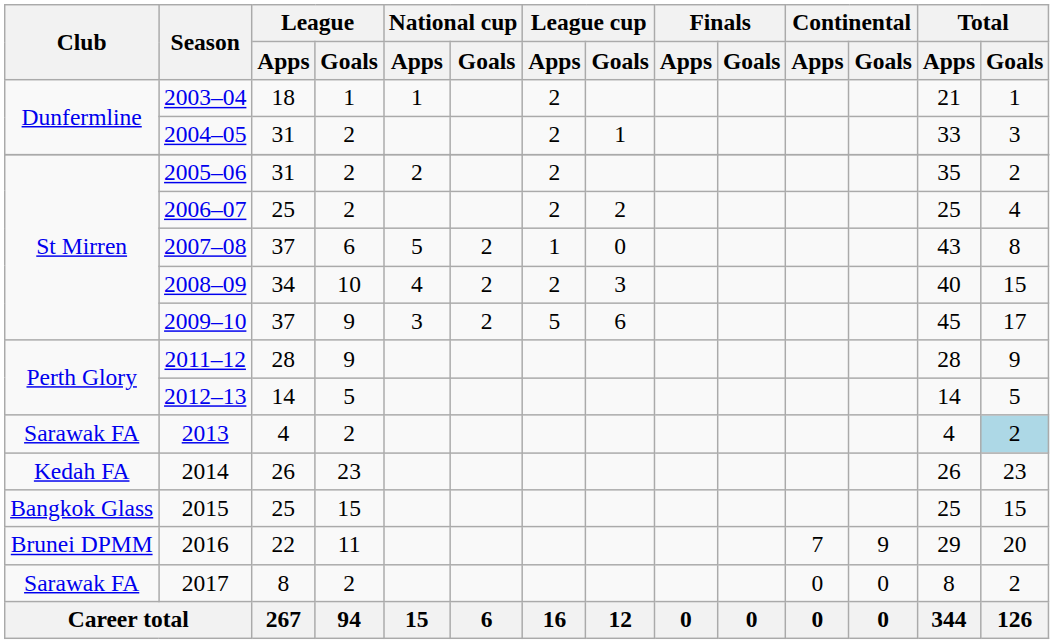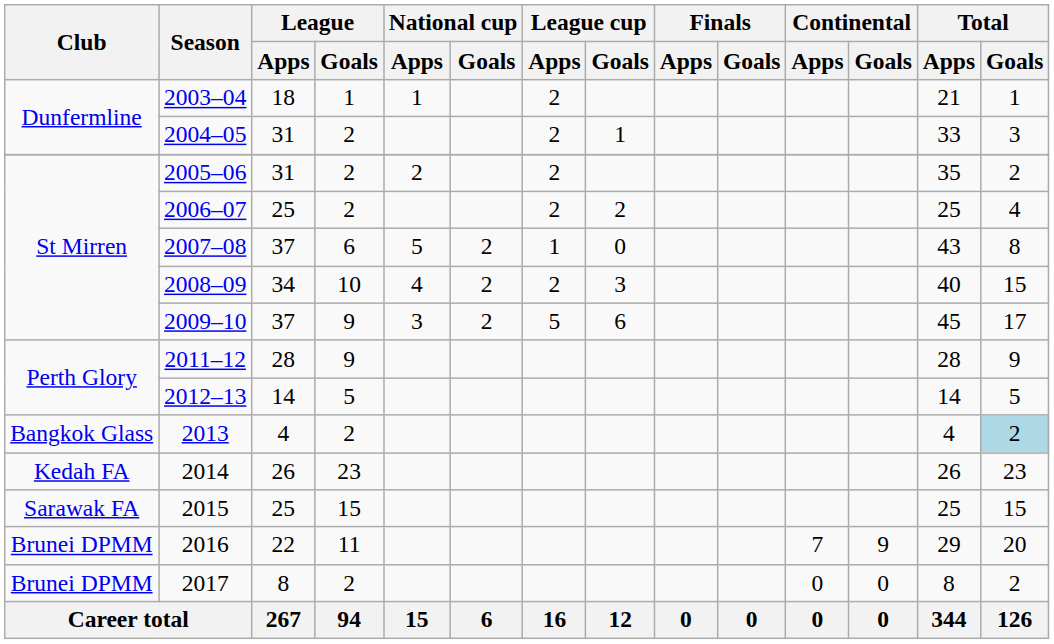 <table class="wikitable" style="text-align:center">
 <tr>
 <th rowspan="2">Club</th>
 <th rowspan="2">Season</th>
 <th colspan="2">League</th>
 <th colspan="2">National cup</th>
 <th colspan="2">League cup</th>
 <th colspan="2">Finals</th>
 <th colspan="2">Continental</th>
 <th colspan="2">Total</th>
 </tr>
 <tr>
 <th>Apps</th>
 <th>Goals</th>
 <th>Apps</th>
 <th>Goals</th>
 <th>Apps</th>
 <th>Goals</th>
 <th>Apps</th>
 <th>Goals</th>
 <th>Apps</th>
 <th>Goals</th>
 <th>Apps</th>
 <th>Goals</th>
 </tr>
 <tr>
 <td rowspan="2"><a href='#'>Dunfermline</a></td>
 <td><a href='#'>2003–04</a></td>
 <td>18</td>
 <td>1</td>
 <td>1</td>
 <td></td>
 <td>2</td>
 <td></td>
 <td></td>
 <td></td>
 <td></td>
 <td></td>
 <td>21</td>
 <td>1</td>
 </tr>
 <tr>
 <td><a href='#'>2004–05</a></td>
 <td>31</td>
 <td>2</td>
 <td></td>
 <td></td>
 <td>2</td>
 <td>1</td>
 <td></td>
 <td></td>
 <td></td>
 <td></td>
 <td>33</td>
 <td>3</td>
 </tr>
 <tr>
 </tr>
 <tr>
 <td rowspan="5"><a href='#'>St Mirren</a></td>
 <td><a href='#'>2005–06</a></td>
 <td>31</td>
 <td>2</td>
 <td>2</td>
 <td></td>
 <td>2</td>
 <td></td>
 <td></td>
 <td></td>
 <td></td>
 <td></td>
 <td>35</td>
 <td>2</td>
 </tr>
 <tr>
 <td><a href='#'>2006–07</a></td>
 <td>25</td>
 <td>2</td>
 <td></td>
 <td></td>
 <td>2</td>
 <td>2</td>
 <td></td>
 <td></td>
 <td></td>
 <td></td>
 <td>25</td>
 <td>4</td>
 </tr>
 <tr>
 <td><a href='#'>2007–08</a></td>
 <td>37</td>
 <td>6</td>
 <td>5</td>
 <td>2</td>
 <td>1</td>
 <td>0</td>
 <td></td>
 <td></td>
 <td></td>
 <td></td>
 <td>43</td>
 <td>8</td>
 </tr>
 <tr>
 <td><a href='#'>2008–09</a></td>
 <td>34</td>
 <td>10</td>
 <td>4</td>
 <td>2</td>
 <td>2</td>
 <td>3</td>
 <td></td>
 <td></td>
 <td></td>
 <td></td>
 <td>40</td>
 <td>15</td>
 </tr>
 <tr>
 <td><a href='#'>2009–10</a></td>
 <td>37</td>
 <td>9</td>
 <td>3</td>
 <td>2</td>
 <td>5</td>
 <td>6</td>
 <td></td>
 <td></td>
 <td></td>
 <td></td>
 <td>45</td>
 <td>17</td>
 </tr>
 <tr>
 <td rowspan="2"><a href='#'>Perth Glory</a></td>
 <td><a href='#'>2011–12</a></td>
 <td>28</td>
 <td>9</td>
 <td></td>
 <td></td>
 <td></td>
 <td></td>
 <td></td>
 <td></td>
 <td></td>
 <td></td>
 <td>28</td>
 <td>9</td>
 </tr>
 <tr>
 <td><a href='#'>2012–13</a></td>
 <td>14</td>
 <td>5</td>
 <td></td>
 <td></td>
 <td></td>
 <td></td>
 <td></td>
 <td></td>
 <td></td>
 <td></td>
 <td>14</td>
 <td>5</td>
 </tr>
 <tr>
-<td><a href='#'>Sarawak FA</a></td>
+<td><a href='#'>Bangkok Glass</a></td>
 <td><a href='#'>2013</a></td>
 <td>4</td>
 <td>2</td>
 <td></td>
 <td></td>
 <td></td>
 <td></td>
 <td></td>
 <td></td>
 <td></td>
 <td></td>
 <td>4</td>
 <td style="background: lightblue;">2</td>
 </tr>
 <tr>
 <td><a href='#'>Kedah FA</a></td>
 <td>2014</td>
 <td>26</td>
 <td>23</td>
 <td></td>
 <td></td>
 <td></td>
 <td></td>
 <td></td>
 <td></td>
 <td></td>
 <td></td>
 <td>26</td>
 <td>23</td>
 </tr>
 <tr>
-<td><a href='#'>Bangkok Glass</a></td>
+<td><a href='#'>Sarawak FA</a></td>
 <td>2015</td>
 <td>25</td>
 <td>15</td>
 <td></td>
 <td></td>
 <td></td>
 <td></td>
 <td></td>
 <td></td>
 <td></td>
 <td></td>
 <td>25</td>
 <td>15</td>
 </tr>
 <tr>
 <td><a href='#'>Brunei DPMM</a></td>
 <td>2016</td>
 <td>22</td>
 <td>11</td>
 <td></td>
 <td></td>
 <td></td>
 <td></td>
 <td></td>
 <td></td>
 <td>7</td>
 <td>9</td>
 <td>29</td>
 <td>20</td>
 </tr>
 <tr>
-<td><a href='#'>Sarawak FA</a></td>
+<td><a href='#'>Brunei DPMM</a></td>
 <td>2017</td>
 <td>8</td>
 <td>2</td>
 <td></td>
 <td></td>
 <td></td>
 <td></td>
 <td></td>
 <td></td>
 <td>0</td>
 <td>0</td>
 <td>8</td>
 <td>2</td>
 </tr>
 <tr>
 <th colspan="2">Career total</th>
 <th>267</th>
 <th>94</th>
 <th>15</th>
 <th>6</th>
 <th>16</th>
 <th>12</th>
 <th>0</th>
 <th>0</th>
 <th>0</th>
 <th>0</th>
 <th>344</th>
 <th>126</th>
 </tr>
 </table>
